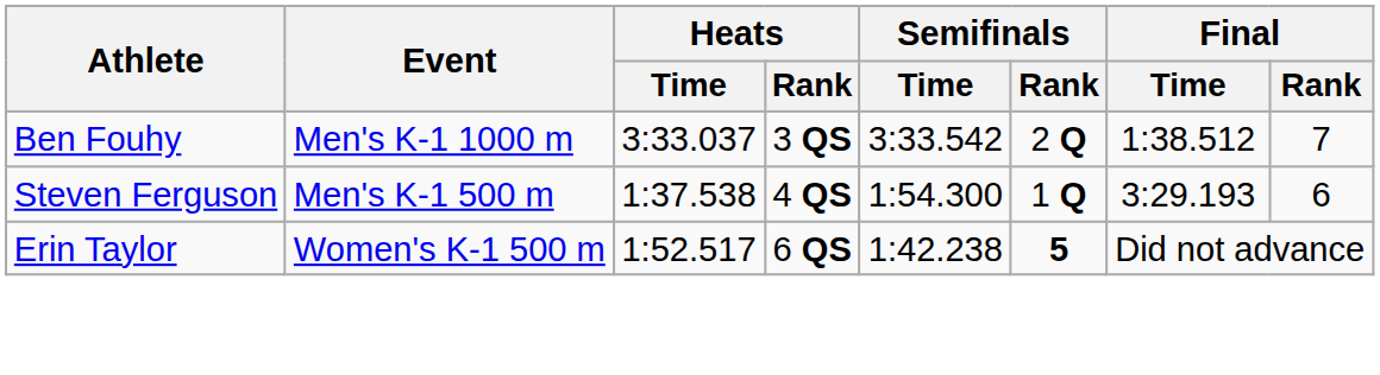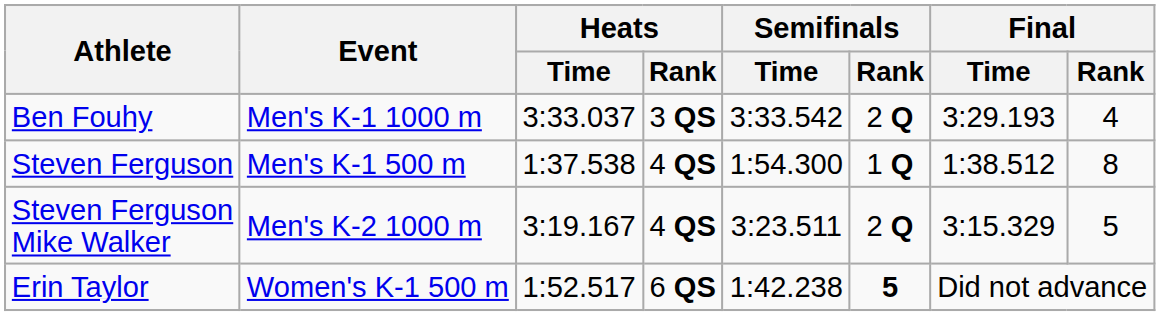 <table class="wikitable" style="font-size:90%">
 <tr>
 <th rowspan=2>Athlete</th>
 <th rowspan=2>Event</th>
 <th colspan=2>Heats</th>
 <th colspan=2>Semifinals</th>
 <th colspan=2>Final</th>
 </tr>
 <tr style="font-size:95%">
 <th>Time</th>
 <th>Rank</th>
 <th>Time</th>
 <th>Rank</th>
 <th>Time</th>
 <th>Rank</th>
 </tr>
 <tr align=center>
 <td align=left><a href='#'>Ben Fouhy</a></td>
 <td align=left><a href='#'>Men's K-1 1000 m</a></td>
 <td>3:33.037</td>
 <td>3 <strong>QS</strong></td>
 <td>3:33.542</td>
 <td>2 <strong>Q</strong></td>
-<td>1:38.512</td>
-<td>7</td>
+<td>3:29.193</td>
+<td>4</td>
 </tr>
 <tr align=center>
 <td align=left><a href='#'>Steven Ferguson</a></td>
 <td align=left><a href='#'>Men's K-1 500 m</a></td>
 <td>1:37.538</td>
 <td>4 <strong>QS</strong></td>
 <td>1:54.300</td>
 <td>1 <strong>Q</strong></td>
-<td>3:29.193</td>
-<td>6</td>
+<td>1:38.512</td>
+<td>8</td>
+</tr>
+<tr align=center>
+<td align=left><a href='#'>Steven Ferguson</a><br><a href='#'>Mike Walker</a></td>
+<td align=left><a href='#'>Men's K-2 1000 m</a></td>
+<td>3:19.167</td>
+<td>4 <strong>QS</strong></td>
+<td>3:23.511</td>
+<td>2 <strong>Q</strong></td>
+<td>3:15.329</td>
+<td>5</td>
 </tr>
 <tr align=center>
 <td align=left><a href='#'>Erin Taylor</a></td>
 <td align=left><a href='#'>Women's K-1 500 m</a></td>
 <td>1:52.517</td>
 <td>6 <strong>QS</strong></td>
 <td>1:42.238</td>
 <td><strong>5</strong></td>
 <td colspan=2>Did not advance</td>
 </tr>
 </table>
